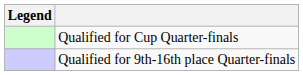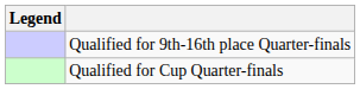 <table class="wikitable">
 <tr>
 <th>Legend</th>
 <th></th>
 </tr>
 <tr>
+<td bgcolor="ccccff"></td>
+<td>Qualified for 9th-16th place Quarter-finals</td>
+</tr>
+<tr>
 <td bgcolor="ccffcc"></td>
 <td>Qualified for Cup Quarter-finals</td>
 </tr>
-<tr>
-<td bgcolor="ccccff"></td>
-<td>Qualified for 9th-16th place Quarter-finals</td>
-</tr>
 </table>
